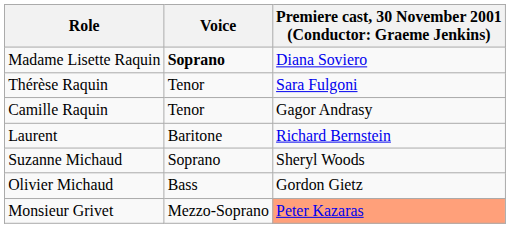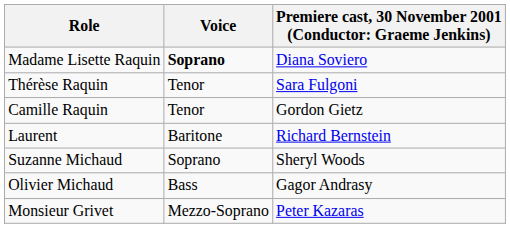 <table class="wikitable">
 <tr>
 <th>Role</th>
 <th>Voice</th>
 <th>Premiere cast, 30 November 2001<br>(Conductor: Graeme Jenkins)</th>
 </tr>
 <tr>
 <td>Madame Lisette Raquin</td>
 <td><strong>Soprano</strong></td>
 <td><a href='#'>Diana Soviero</a></td>
 </tr>
 <tr>
 <td>Thérèse Raquin</td>
 <td>Tenor</td>
 <td><a href='#'>Sara Fulgoni</a></td>
 </tr>
 <tr>
 <td>Camille Raquin</td>
 <td>Tenor</td>
-<td>Gagor Andrasy</td>
+<td>Gordon Gietz</td>
 </tr>
 <tr>
 <td>Laurent</td>
 <td>Baritone</td>
 <td><a href='#'>Richard Bernstein</a></td>
 </tr>
 <tr>
 <td>Suzanne Michaud</td>
 <td>Soprano</td>
 <td>Sheryl Woods</td>
 </tr>
 <tr>
 <td>Olivier Michaud</td>
 <td>Bass</td>
-<td>Gordon Gietz</td>
+<td>Gagor Andrasy</td>
 </tr>
 <tr>
 <td>Monsieur Grivet</td>
 <td>Mezzo-Soprano</td>
-<td style="background: lightsalmon;"><a href='#'>Peter Kazaras</a></td>
+<td><a href='#'>Peter Kazaras</a></td>
 </tr>
 </table>
